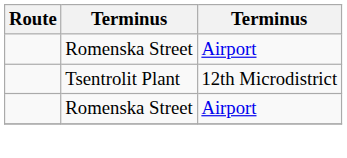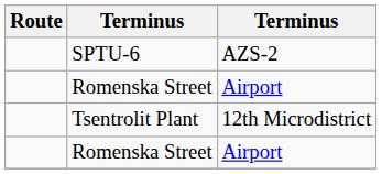 <table class="wikitable">
 <tr>
 <th>Route</th>
 <th>Terminus</th>
 <th>Terminus</th>
+</tr>
+<tr>
+<td></td>
+<td>SPTU-6</td>
+<td>AZS-2</td>
 </tr>
 <tr>
 <td></td>
 <td>Romenska Street</td>
 <td><a href='#'>Airport</a></td>
 </tr>
 <tr>
 <td></td>
 <td>Tsentrolit Plant</td>
 <td>12th Microdistrict</td>
 </tr>
 <tr>
 <td></td>
 <td>Romenska Street</td>
 <td><a href='#'>Airport</a></td>
 </tr>
 <tr>
 </tr>
 </table>
